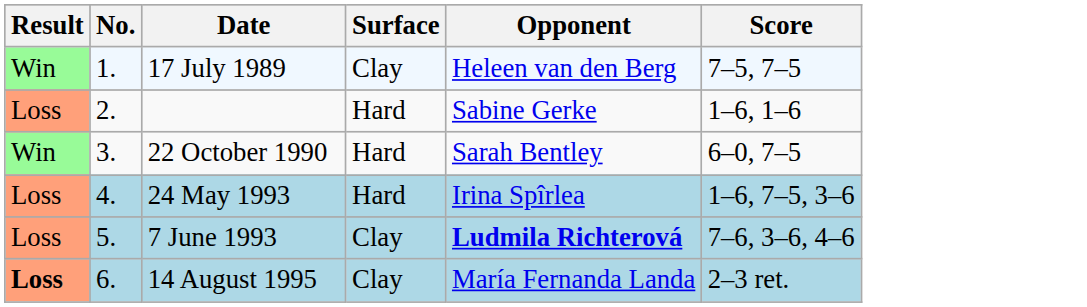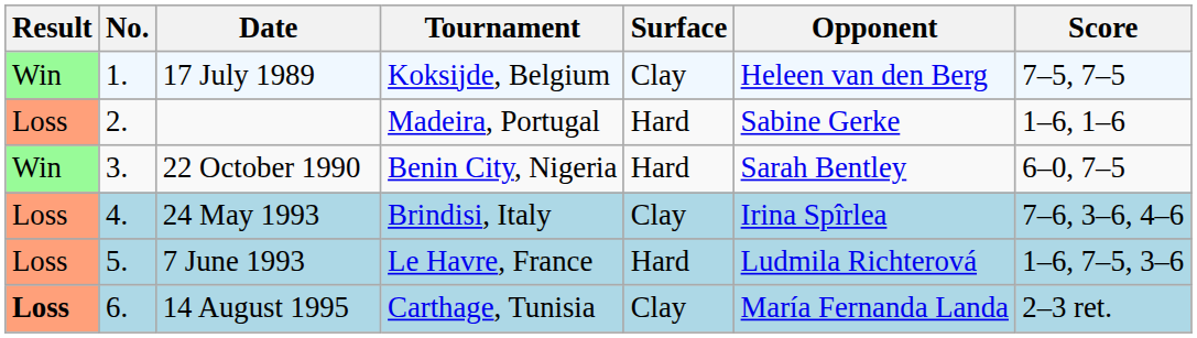 <table class="sortable wikitable">
 <tr>
 <th>Result</th>
 <th>No.</th>
 <th width=115>Date</th>
+<th>Tournament</th>
 <th>Surface</th>
 <th>Opponent</th>
 <th class="unsortable">Score</th>
 </tr>
 <tr style="background:#f0f8ff;">
 <td style="background:#98fb98;">Win</td>
 <td>1.</td>
 <td>17 July 1989</td>
+<td><a href='#'>Koksijde</a>, Belgium</td>
 <td>Clay</td>
 <td> <a href='#'>Heleen van den Berg</a></td>
 <td>7–5, 7–5</td>
 </tr>
 <tr>
 <td bgcolor="FFA07A">Loss</td>
 <td>2.</td>
 <td></td>
+<td><a href='#'>Madeira</a>, Portugal</td>
 <td>Hard</td>
 <td> <a href='#'>Sabine Gerke</a></td>
 <td>1–6, 1–6</td>
 </tr>
 <tr>
 <td style="background:#98fb98;">Win</td>
 <td>3.</td>
 <td>22 October 1990</td>
+<td><a href='#'>Benin City</a>, Nigeria</td>
 <td>Hard</td>
 <td> <a href='#'>Sarah Bentley</a></td>
 <td>6–0, 7–5</td>
 </tr>
 <tr bgcolor="lightblue">
 <td bgcolor="FFA07A">Loss</td>
 <td>4.</td>
 <td>24 May 1993</td>
-<td>Hard</td>
+<td><a href='#'>Brindisi</a>, Italy</td>
+<td>Clay</td>
 <td> <a href='#'>Irina Spîrlea</a></td>
-<td>1–6, 7–5, 3–6</td>
+<td>7–6, 3–6, 4–6</td>
 </tr>
 <tr bgcolor="lightblue">
 <td bgcolor="FFA07A">Loss</td>
 <td>5.</td>
 <td>7 June 1993</td>
-<td>Clay</td>
-<td><strong> <a href='#'>Ludmila Richterová</a></strong></td>
-<td>7–6, 3–6, 4–6</td>
+<td><a href='#'>Le Havre</a>, France</td>
+<td>Hard</td>
+<td> <a href='#'>Ludmila Richterová</a></td>
+<td>1–6, 7–5, 3–6</td>
 </tr>
 <tr bgcolor="lightblue">
 <td bgcolor="FFA07A"><strong>Loss</strong></td>
 <td>6.</td>
 <td>14 August 1995</td>
+<td><a href='#'>Carthage</a>, Tunisia</td>
 <td>Clay</td>
 <td> <a href='#'>María Fernanda Landa</a></td>
 <td>2–3 ret.</td>
 </tr>
 </table>
